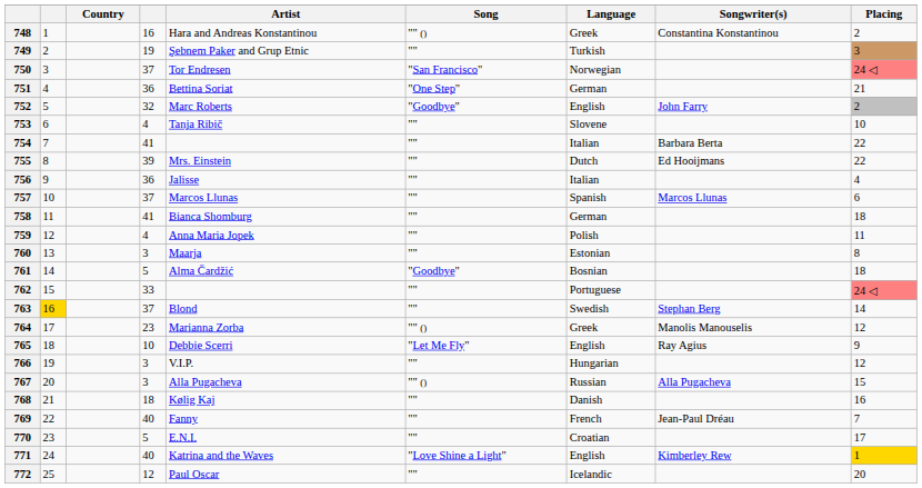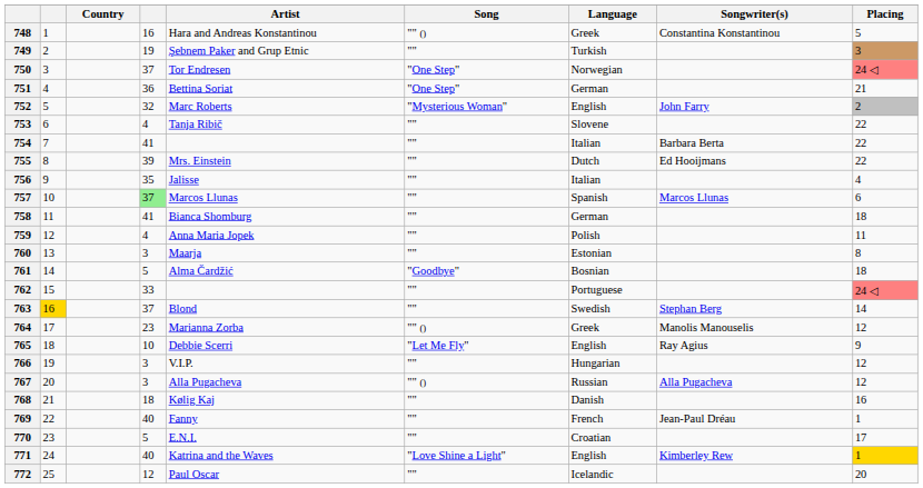 <table class="wikitable plainrowheaders" style="width:100%">
 <tr>
 </tr>
 <tr>
 <th scope="col"></th>
 <th scope="col"></th>
 <th scope="col">Country</th>
 <th scope="col"></th>
 <th scope="col">Artist</th>
 <th scope="col">Song</th>
 <th scope="col">Language</th>
 <th scope="col">Songwriter(s)</th>
 <th scope="col">Placing</th>
 </tr>
 <tr>
 <th scope="row">748</th>
 <td>1</td>
 <td></td>
 <td>16</td>
 <td>Hara and Andreas Konstantinou</td>
 <td>"" <small>()</small></td>
 <td>Greek</td>
 <td>Constantina Konstantinou</td>
-<td>2</td>
+<td>5</td>
 </tr>
 <tr>
 <th scope="row">749</th>
 <td>2</td>
 <td></td>
 <td>19</td>
 <td><a href='#'>Şebnem Paker</a> and Grup Etnic</td>
 <td>""</td>
 <td>Turkish</td>
 <td></td>
 <td bgcolor="#C96">3</td>
 </tr>
 <tr>
 <th scope="row">750</th>
 <td>3</td>
 <td></td>
 <td>37</td>
 <td><a href='#'>Tor Endresen</a></td>
-<td>"<a href='#'>San Francisco</a>"</td>
+<td>"<a href='#'>One Step</a>"</td>
 <td>Norwegian</td>
 <td></td>
 <td bgcolor="#FE8080">24 ◁</td>
 </tr>
 <tr>
 <th scope="row">751</th>
 <td>4</td>
 <td></td>
 <td>36</td>
 <td><a href='#'>Bettina Soriat</a></td>
 <td>"<a href='#'>One Step</a>"</td>
 <td>German</td>
 <td></td>
 <td>21</td>
 </tr>
 <tr>
 <th scope="row">752</th>
 <td>5</td>
 <td></td>
 <td>32</td>
 <td><a href='#'>Marc Roberts</a></td>
-<td>"<a href='#'>Goodbye</a>"</td>
+<td>"<a href='#'>Mysterious Woman</a>"</td>
 <td>English</td>
 <td><a href='#'>John Farry</a></td>
 <td bgcolor="silver">2</td>
 </tr>
 <tr>
 <th scope="row">753</th>
 <td>6</td>
 <td></td>
 <td>4</td>
 <td><a href='#'>Tanja Ribič</a></td>
 <td>""</td>
 <td>Slovene</td>
 <td></td>
-<td>10</td>
+<td>22</td>
 </tr>
 <tr>
 <th scope="row">754</th>
 <td>7</td>
 <td></td>
 <td>41</td>
 <td></td>
 <td>""</td>
 <td>Italian</td>
 <td>Barbara Berta</td>
 <td>22</td>
 </tr>
 <tr>
 <th scope="row">755</th>
 <td>8</td>
 <td></td>
 <td>39</td>
 <td><a href='#'>Mrs. Einstein</a></td>
 <td>""</td>
 <td>Dutch</td>
 <td>Ed Hooijmans</td>
 <td>22</td>
 </tr>
 <tr>
 <th scope="row">756</th>
 <td>9</td>
 <td></td>
-<td>36</td>
+<td>35</td>
 <td><a href='#'>Jalisse</a></td>
 <td>""</td>
 <td>Italian</td>
 <td></td>
 <td>4</td>
 </tr>
 <tr>
 <th scope="row">757</th>
 <td>10</td>
 <td></td>
-<td>37</td>
+<td style="background: lightgreen;">37</td>
 <td><a href='#'>Marcos Llunas</a></td>
 <td>""</td>
 <td>Spanish</td>
 <td><a href='#'>Marcos Llunas</a></td>
 <td>6</td>
 </tr>
 <tr>
 <th scope="row">758</th>
 <td>11</td>
 <td></td>
 <td>41</td>
 <td><a href='#'>Bianca Shomburg</a></td>
 <td>""</td>
 <td>German</td>
 <td></td>
 <td>18</td>
 </tr>
 <tr>
 <th scope="row">759</th>
 <td>12</td>
 <td></td>
 <td>4</td>
 <td><a href='#'>Anna Maria Jopek</a></td>
 <td>""</td>
 <td>Polish</td>
 <td></td>
 <td>11</td>
 </tr>
 <tr>
 <th scope="row">760</th>
 <td>13</td>
 <td></td>
 <td>3</td>
 <td><a href='#'>Maarja</a></td>
 <td>""</td>
 <td>Estonian</td>
 <td></td>
 <td>8</td>
 </tr>
 <tr>
 <th scope="row">761</th>
 <td>14</td>
 <td></td>
 <td>5</td>
 <td><a href='#'>Alma Čardžić</a></td>
 <td>"<a href='#'>Goodbye</a>"</td>
 <td>Bosnian</td>
 <td></td>
 <td>18</td>
 </tr>
 <tr>
 <th scope="row">762</th>
 <td>15</td>
 <td></td>
 <td>33</td>
 <td></td>
 <td>""</td>
 <td>Portuguese</td>
 <td></td>
 <td bgcolor="#FE8080">24 ◁</td>
 </tr>
 <tr>
 <th scope="row">763</th>
 <td style="background: gold;">16</td>
 <td></td>
 <td>37</td>
 <td><a href='#'>Blond</a></td>
 <td>""</td>
 <td>Swedish</td>
 <td><a href='#'>Stephan Berg</a></td>
 <td>14</td>
 </tr>
 <tr>
 <th scope="row">764</th>
 <td>17</td>
 <td></td>
 <td>23</td>
 <td><a href='#'>Marianna Zorba</a></td>
 <td>"" <small>()</small></td>
 <td>Greek</td>
 <td>Manolis Manouselis</td>
 <td>12</td>
 </tr>
 <tr>
 <th scope="row">765</th>
 <td>18</td>
 <td></td>
 <td>10</td>
 <td><a href='#'>Debbie Scerri</a></td>
 <td>"<a href='#'>Let Me Fly</a>"</td>
 <td>English</td>
 <td>Ray Agius</td>
 <td>9</td>
 </tr>
 <tr>
 <th scope="row">766</th>
 <td>19</td>
 <td></td>
 <td>3</td>
 <td>V.I.P.</td>
 <td>""</td>
 <td>Hungarian</td>
 <td></td>
 <td>12</td>
 </tr>
 <tr>
 <th scope="row">767</th>
 <td>20</td>
 <td></td>
 <td>3</td>
 <td><a href='#'>Alla Pugacheva</a></td>
 <td>"" <small>()</small></td>
 <td>Russian</td>
 <td><a href='#'>Alla Pugacheva</a></td>
-<td>15</td>
+<td>12</td>
 </tr>
 <tr>
 <th scope="row">768</th>
 <td>21</td>
 <td></td>
 <td>18</td>
 <td><a href='#'>Kølig Kaj</a></td>
 <td>""</td>
 <td>Danish</td>
 <td></td>
 <td>16</td>
 </tr>
 <tr>
 <th scope="row">769</th>
 <td>22</td>
 <td></td>
 <td>40</td>
 <td><a href='#'>Fanny</a></td>
 <td>""</td>
 <td>French</td>
 <td>Jean-Paul Dréau</td>
-<td>7</td>
+<td>1</td>
 </tr>
 <tr>
 <th scope="row">770</th>
 <td>23</td>
 <td></td>
 <td>5</td>
 <td><a href='#'>E.N.I.</a></td>
 <td>""</td>
 <td>Croatian</td>
 <td></td>
 <td>17</td>
 </tr>
 <tr>
 <th scope="row">771</th>
 <td>24</td>
 <td></td>
 <td>40</td>
 <td><a href='#'>Katrina and the Waves</a></td>
 <td>"<a href='#'>Love Shine a Light</a>"</td>
 <td>English</td>
 <td><a href='#'>Kimberley Rew</a></td>
 <td bgcolor="gold">1</td>
 </tr>
 <tr>
 <th scope="row">772</th>
 <td>25</td>
 <td></td>
 <td>12</td>
 <td><a href='#'>Paul Oscar</a></td>
 <td>""</td>
 <td>Icelandic</td>
 <td></td>
 <td>20</td>
 </tr>
 </table>
